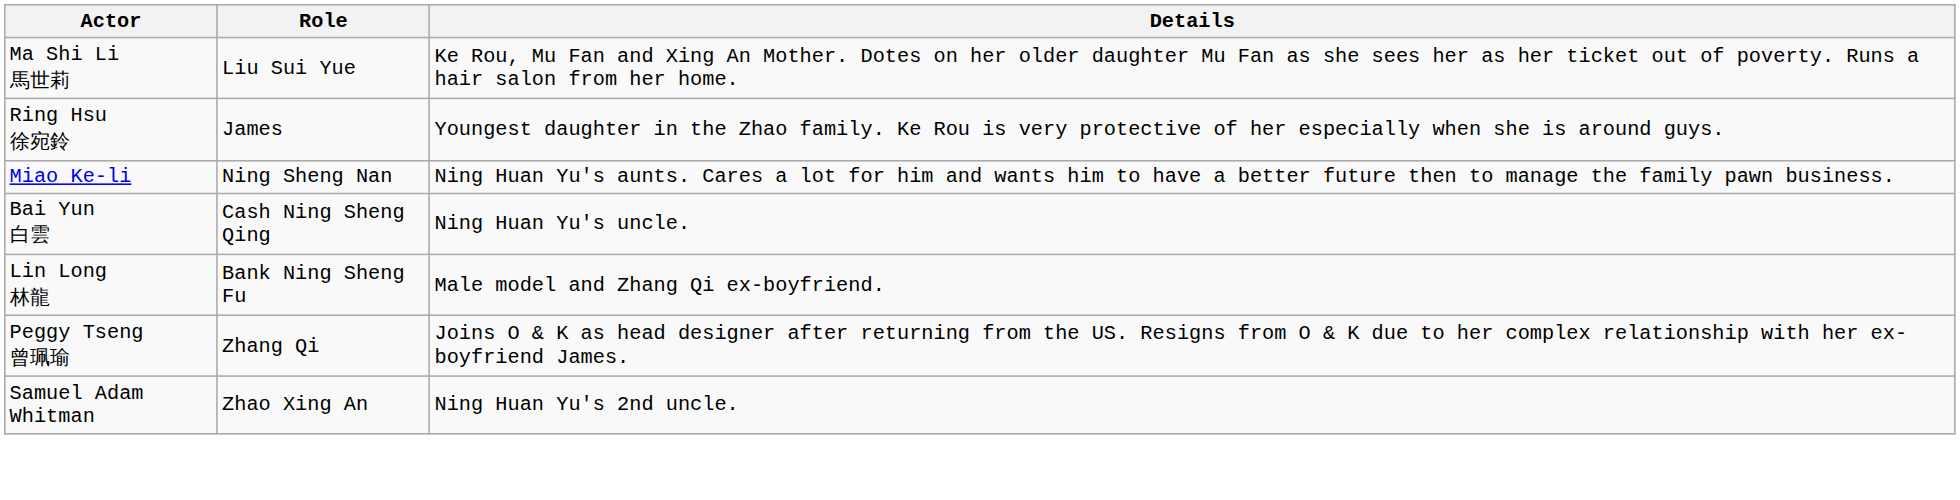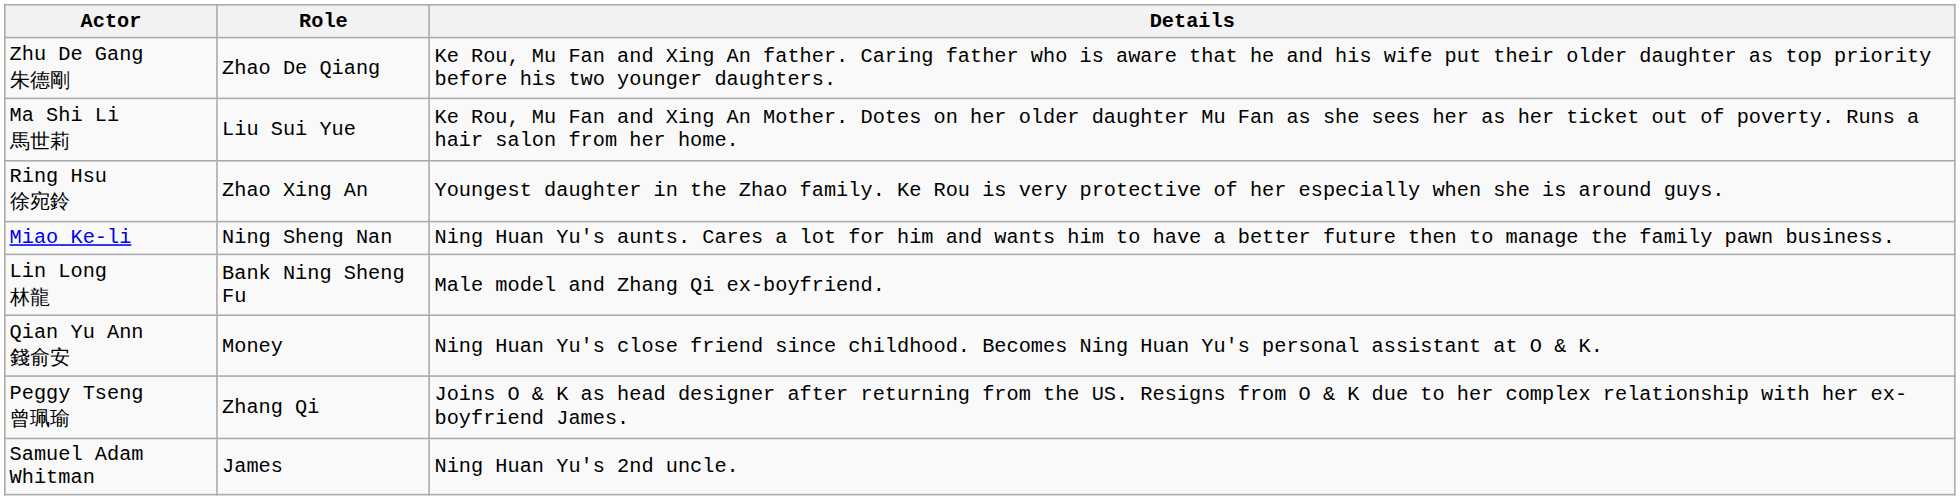 <table class="wikitable">
 <tr>
 <th width="130px">Actor</th>
 <th width="130px">Role</th>
 <th>Details</th>
+</tr>
+<tr>
+<td>Zhu De Gang<br> 朱德剛</td>
+<td>Zhao De Qiang</td>
+<td>Ke Rou, Mu Fan and Xing An father. Caring father who is aware that he and his wife put their older daughter as top priority before his two younger daughters.</td>
 </tr>
 <tr>
 <td>Ma Shi Li<br> 馬世莉</td>
 <td>Liu Sui Yue</td>
 <td>Ke Rou, Mu Fan and Xing An Mother. Dotes on her older daughter Mu Fan as she sees her as her ticket out of poverty. Runs a hair salon from her home.</td>
 </tr>
 <tr>
 <td>Ring Hsu<br> 徐宛鈴</td>
-<td>James</td>
+<td>Zhao Xing An</td>
 <td>Youngest daughter in the Zhao family. Ke Rou is very protective of her especially when she is around guys.</td>
 </tr>
 <tr>
 <td><a href='#'>Miao Ke-li</a></td>
 <td>Ning Sheng Nan</td>
 <td>Ning Huan Yu's aunts. Cares a lot for him and wants him to have a better future then to manage the family pawn business.</td>
 </tr>
 <tr>
-<td>Bai Yun<br> 白雲</td>
-<td>Cash Ning Sheng Qing</td>
-<td>Ning Huan Yu's uncle.</td>
-</tr>
-<tr>
 <td>Lin Long<br> 林龍</td>
 <td>Bank Ning Sheng Fu</td>
 <td>Male model and Zhang Qi ex-boyfriend.</td>
+</tr>
+<tr>
+<td>Qian Yu Ann<br> 錢俞安</td>
+<td>Money</td>
+<td>Ning Huan Yu's  close friend since childhood. Becomes Ning Huan Yu's personal assistant at O & K.</td>
 </tr>
 <tr>
 <td>Peggy Tseng<br> 曾珮瑜</td>
 <td>Zhang Qi</td>
 <td>Joins O & K as head designer after returning from the US. Resigns from O & K due to her complex relationship with her ex-boyfriend James.</td>
 </tr>
 <tr>
 <td>Samuel Adam Whitman</td>
-<td>Zhao Xing An</td>
+<td>James</td>
 <td>Ning Huan Yu's 2nd uncle.</td>
 </tr>
 </table>
